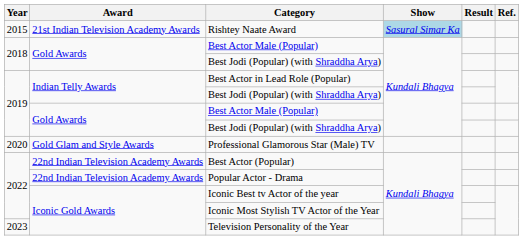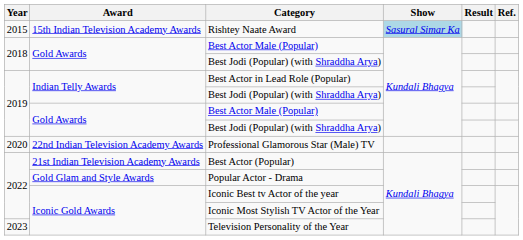 <table class="wikitable sortable">
 <tr>
 <th>Year</th>
 <th>Award</th>
 <th>Category</th>
 <th>Show</th>
 <th>Result</th>
 <th>Ref.</th>
 </tr>
 <tr>
 <td>2015</td>
-<td><a href='#'>21st Indian Television Academy Awards</a></td>
+<td><a href='#'>15th Indian Television Academy Awards</a></td>
 <td>Rishtey Naate Award</td>
 <td style="background: lightblue;"><em><a href='#'>Sasural Simar Ka</a></em></td>
 <td></td>
 <td></td>
 </tr>
 <tr>
 <td rowspan="2">2018</td>
 <td rowspan="2"><a href='#'>Gold Awards</a></td>
 <td><a href='#'>Best Actor Male (Popular)</a></td>
 <td rowspan="6"><em><a href='#'>Kundali Bhagya</a></em></td>
 <td></td>
 <td></td>
 </tr>
 <tr>
 <td>Best Jodi (Popular) (with <a href='#'>Shraddha Arya</a>)</td>
 <td></td>
 <td></td>
 </tr>
 <tr>
 <td rowspan="4">2019</td>
 <td rowspan="2"><a href='#'>Indian Telly Awards</a></td>
 <td>Best Actor in Lead Role (Popular)</td>
 <td></td>
 <td rowspan=2></td>
 </tr>
 <tr>
 <td>Best Jodi (Popular) (with <a href='#'>Shraddha Arya</a>)</td>
 <td></td>
 </tr>
 <tr>
 <td rowspan=2><a href='#'>Gold Awards</a></td>
 <td><a href='#'>Best Actor Male (Popular)</a></td>
 <td></td>
 <td></td>
 </tr>
 <tr>
 <td>Best Jodi (Popular) (with <a href='#'>Shraddha Arya</a>)</td>
 <td></td>
 <td></td>
 </tr>
 <tr>
 <td>2020</td>
-<td><a href='#'>Gold Glam and Style Awards</a></td>
+<td><a href='#'>22nd Indian Television Academy Awards</a></td>
 <td>Professional Glamorous Star (Male) TV</td>
 <td></td>
 <td></td>
 </tr>
 <tr>
 <td rowspan="4">2022</td>
-<td><a href='#'>22nd Indian Television Academy Awards</a></td>
+<td><a href='#'>21st Indian Television Academy Awards</a></td>
 <td>Best Actor (Popular)</td>
 <td rowspan="5"><em><a href='#'>Kundali Bhagya</a></em></td>
 <td></td>
 <td></td>
 </tr>
 <tr>
-<td><a href='#'>22nd Indian Television Academy Awards</a></td>
+<td><a href='#'>Gold Glam and Style Awards</a></td>
 <td>Popular Actor - Drama</td>
 <td></td>
 <td></td>
 </tr>
 <tr>
 <td rowspan="3"><a href='#'>Iconic Gold Awards</a></td>
 <td>Iconic Best tv Actor of the year</td>
 <td></td>
 </tr>
 <tr>
 <td>Iconic Most Stylish TV Actor of the Year</td>
 <td></td>
 </tr>
 <tr>
 <td>2023</td>
 <td>Television Personality of the Year</td>
 <td></td>
 </tr>
 </table>
